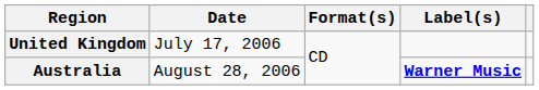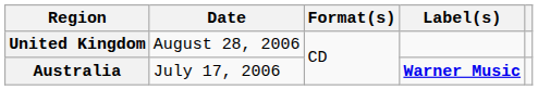 <table class="wikitable plainrowheaders">
 <tr>
 <th scope="col">Region</th>
 <th scope="col">Date</th>
 <th scope="col">Format(s)</th>
 <th scope="col">Label(s)</th>
 <th scope="col"></th>
 </tr>
 <tr>
 <th scope="row">United Kingdom</th>
-<td>July 17, 2006</td>
+<td>August 28, 2006</td>
 <td rowspan="2">CD</td>
 <td></td>
 <td></td>
 </tr>
 <tr>
 <th scope="row">Australia</th>
-<td>August 28, 2006</td>
+<td>July 17, 2006</td>
 <td><strong><a href='#'>Warner Music</a></strong></td>
 <td></td>
 </tr>
 </table>
